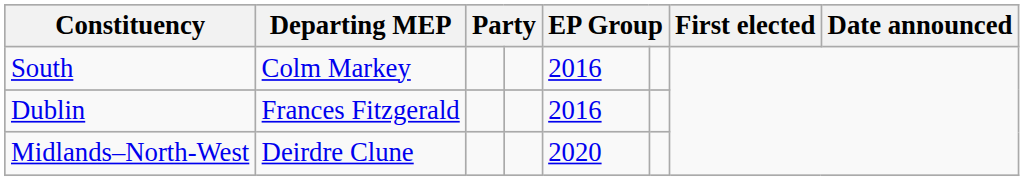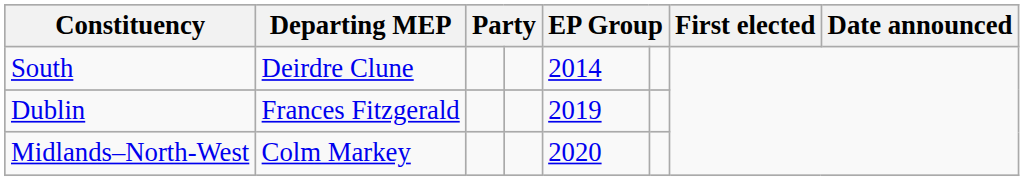 <table class="wikitable sortable">
 <tr>
 <th>Constituency</th>
 <th>Departing MEP</th>
 <th colspan="2">Party</th>
 <th colspan="2">EP Group</th>
 <th>First elected</th>
 <th>Date announced</th>
 </tr>
 <tr>
 <td><a href='#'>South</a></td>
-<td data-sort-value="Markey, Colm"><a href='#'>Colm Markey</a></td>
+<td data-sort-value="Clune, Deirdre"><a href='#'>Deirdre Clune</a></td>
 <td></td>
 <td></td>
-<td><a href='#'>2016</a></td>
+<td><a href='#'>2014</a></td>
 <td></td>
 </tr>
 <tr>
 <td><a href='#'>Dublin</a></td>
 <td data-sort-value="Fitzgerald, Frances"><a href='#'>Frances Fitzgerald</a></td>
 <td></td>
 <td></td>
-<td><a href='#'>2016</a></td>
+<td><a href='#'>2019</a></td>
 <td></td>
 </tr>
 <tr>
 <td><a href='#'>Midlands–North-West</a></td>
-<td data-sort-value="Clune, Deirdre"><a href='#'>Deirdre Clune</a></td>
+<td data-sort-value="Markey, Colm"><a href='#'>Colm Markey</a></td>
 <td></td>
 <td></td>
 <td><a href='#'>2020</a></td>
 <td></td>
 </tr>
 </table>
